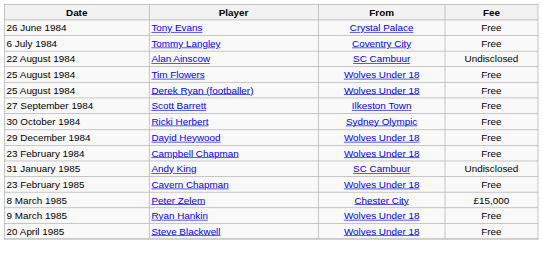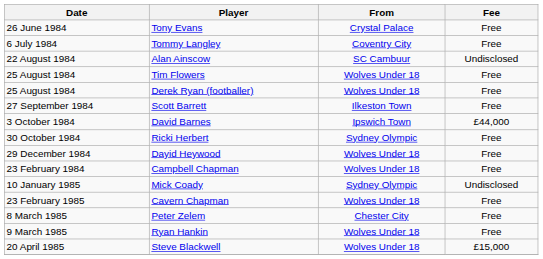 <table class="wikitable" style="text-align:center; font-size:95%;width:65%; text-align:left">
 <tr>
 <th><strong>Date</strong></th>
 <th><strong>Player</strong></th>
 <th><strong>From</strong></th>
 <th><strong>Fee</strong></th>
 </tr>
 <tr --->
 <td>26 June 1984</td>
 <td> <a href='#'>Tony Evans</a></td>
 <td align="center"><a href='#'>Crystal Palace</a></td>
 <td align="center">Free</td>
 </tr>
 <tr --->
 <td>6 July 1984</td>
 <td> <a href='#'>Tommy Langley</a></td>
 <td align="center"><a href='#'>Coventry City</a></td>
 <td align="center">Free</td>
 </tr>
 <tr --->
 <td>22 August 1984</td>
 <td> <a href='#'>Alan Ainscow</a></td>
 <td align="center"><a href='#'>SC Cambuur</a></td>
 <td align="center">Undisclosed</td>
 </tr>
 <tr --->
 <td>25 August 1984</td>
 <td> <a href='#'>Tim Flowers</a></td>
 <td align="center"><a href='#'>Wolves Under 18</a></td>
 <td align="center">Free</td>
 </tr>
 <tr --->
 <td>25 August 1984</td>
 <td> <a href='#'>Derek Ryan (footballer)</a></td>
 <td align="center"><a href='#'>Wolves Under 18</a></td>
 <td align="center">Free</td>
 </tr>
 <tr --->
 <td>27 September 1984</td>
 <td> <a href='#'>Scott Barrett</a></td>
 <td align="center"><a href='#'>Ilkeston Town</a></td>
 <td align="center">Free</td>
 </tr>
 <tr --->
+<td>3 October 1984</td>
+<td> <a href='#'>David Barnes</a></td>
+<td align="center"><a href='#'>Ipswich Town</a></td>
+<td align="center">£44,000</td>
+</tr>
+<tr --->
 <td>30 October 1984</td>
 <td> <a href='#'>Ricki Herbert</a></td>
 <td align="center"><a href='#'>Sydney Olympic</a></td>
 <td align="center">Free</td>
 </tr>
 <tr --->
 <td>29 December 1984</td>
 <td> <a href='#'>Dayid Heywood</a></td>
 <td align="center"><a href='#'>Wolves Under 18</a></td>
 <td align="center">Free</td>
 </tr>
 <tr --->
 <td>23 February 1984</td>
 <td> <a href='#'>Campbell Chapman</a></td>
 <td align="center"><a href='#'>Wolves Under 18</a></td>
 <td align="center">Free</td>
 </tr>
 <tr --->
-<td>31 January 1985</td>
-<td> <a href='#'>Andy King</a></td>
-<td align="center"><a href='#'>SC Cambuur</a></td>
+<td>10 January 1985</td>
+<td> <a href='#'>Mick Coady</a></td>
+<td align="center"><a href='#'>Sydney Olympic</a></td>
 <td align="center">Undisclosed</td>
 </tr>
 <tr --->
 <td>23 February 1985</td>
 <td> <a href='#'>Cavern Chapman</a></td>
 <td align="center"><a href='#'>Wolves Under 18</a></td>
 <td align="center">Free</td>
 </tr>
 <tr --->
 <td>8 March 1985</td>
 <td> <a href='#'>Peter Zelem</a></td>
 <td align="center"><a href='#'>Chester City</a></td>
-<td align="center">£15,000</td>
+<td align="center">Free</td>
 </tr>
 <tr --->
 <td>9 March 1985</td>
 <td> <a href='#'>Ryan Hankin</a></td>
 <td align="center"><a href='#'>Wolves Under 18</a></td>
 <td align="center">Free</td>
 </tr>
 <tr --->
 <td>20 April 1985</td>
 <td> <a href='#'>Steve Blackwell</a></td>
 <td align="center"><a href='#'>Wolves Under 18</a></td>
-<td align="center">Free</td>
+<td align="center">£15,000</td>
 </tr>
 <tr --->
 </tr>
 </table>
